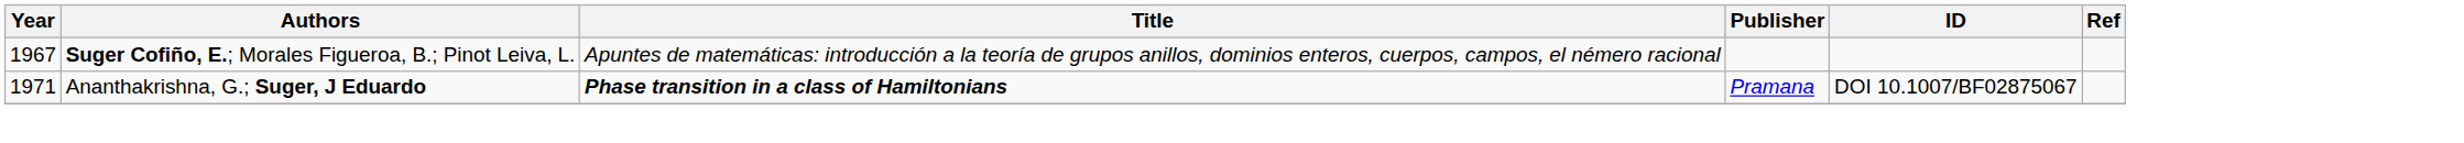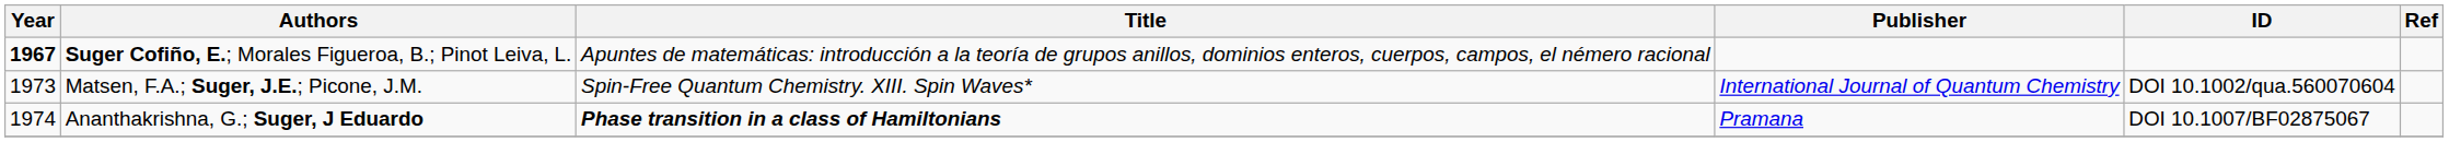 <table class="wikitable sortable">
 <tr>
 <th>Year</th>
 <th>Authors</th>
 <th>Title</th>
 <th>Publisher</th>
 <th>ID</th>
 <th>Ref</th>
 </tr>
 <tr>
-<td>1967</td>
+<td><strong>1967</strong></td>
 <td><strong>Suger Cofiño, E.</strong>; Morales Figueroa, B.; Pinot Leiva, L.</td>
 <td><em>Apuntes de matemáticas: introducción a la teoría de grupos anillos, dominios enteros, cuerpos, campos, el némero racional</em></td>
 <td></td>
 <td></td>
 <td></td>
 </tr>
 <tr>
-<td>1971</td>
+<td>1973</td>
+<td>Matsen, F.A.; <strong>Suger, J.E.</strong>; Picone, J.M.</td>
+<td><em>Spin-Free Quantum Chemistry. XIII. Spin Waves*</em></td>
+<td><em><a href='#'>International Journal of Quantum Chemistry</a></em></td>
+<td>DOI 10.1002/qua.560070604</td>
+<td></td>
+</tr>
+<tr>
+<td>1974</td>
 <td>Ananthakrishna, G.; <strong>Suger, J Eduardo</strong></td>
 <td><strong><em>Phase transition in a class of Hamiltonians</em></strong></td>
 <td><em><a href='#'>Pramana</a></em></td>
 <td>DOI 10.1007/BF02875067</td>
 <td></td>
 </tr>
 <tr>
 </tr>
 </table>
